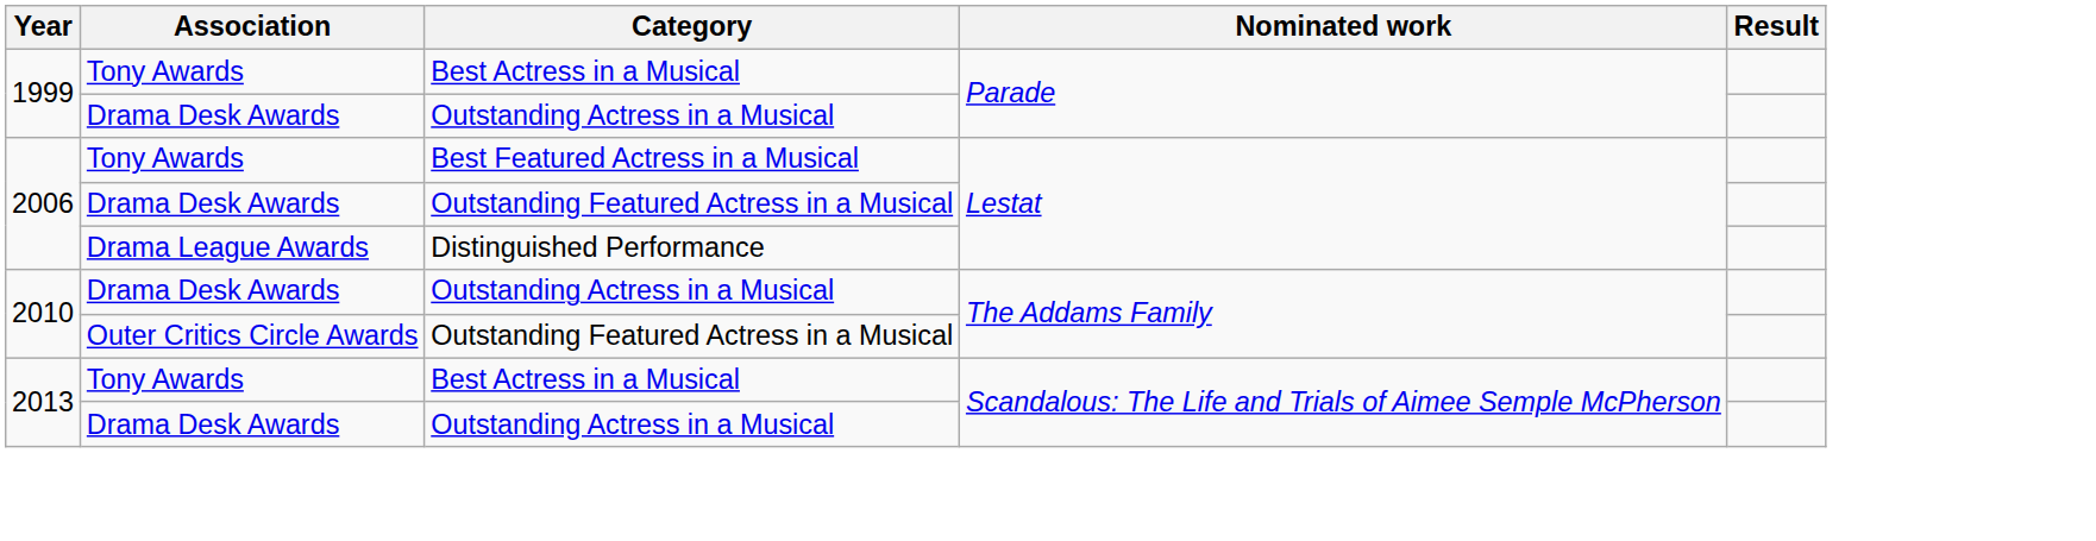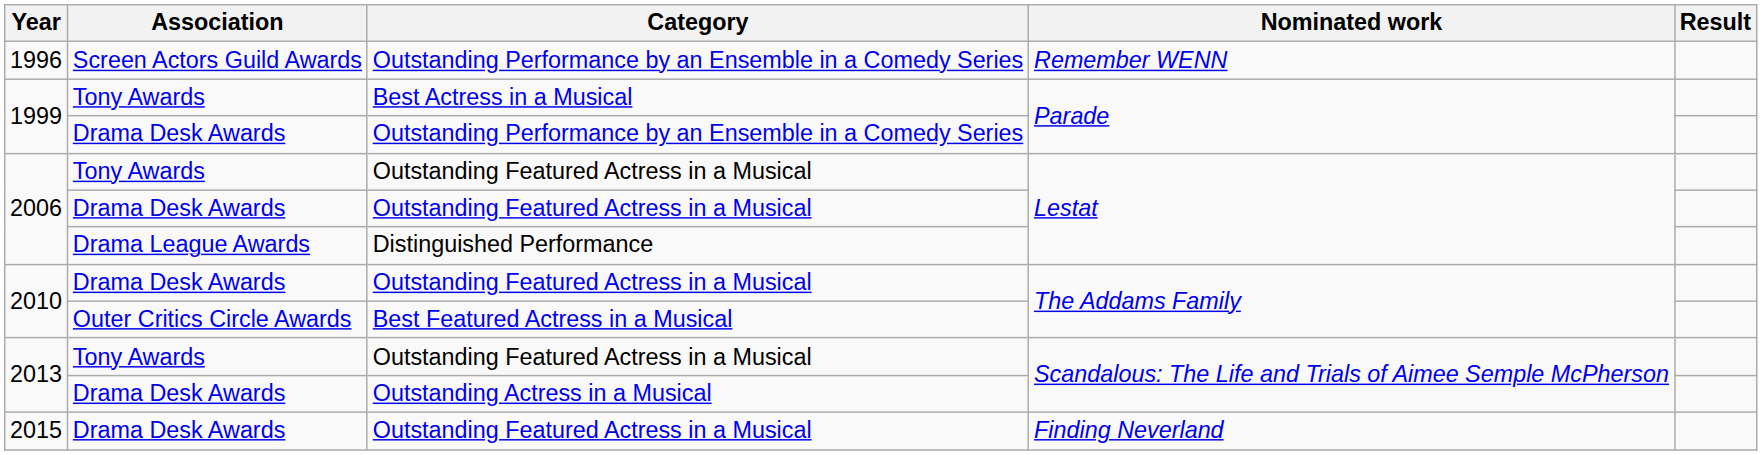 <table class="wikitable sortable">
 <tr>
 <th>Year</th>
 <th>Association</th>
 <th>Category</th>
 <th>Nominated work</th>
 <th>Result</th>
+</tr>
+<tr>
+<td>1996</td>
+<td><a href='#'>Screen Actors Guild Awards</a></td>
+<td><a href='#'>Outstanding Performance by an Ensemble in a Comedy Series</a></td>
+<td><em><a href='#'>Remember WENN</a></em></td>
+<td></td>
 </tr>
 <tr>
 <td rowspan="2">1999</td>
 <td><a href='#'>Tony Awards</a></td>
 <td><a href='#'>Best Actress in a Musical</a></td>
 <td rowspan="2"><em><a href='#'>Parade</a></em></td>
 <td></td>
 </tr>
 <tr>
 <td><a href='#'>Drama Desk Awards</a></td>
-<td><a href='#'>Outstanding Actress in a Musical</a></td>
+<td><a href='#'>Outstanding Performance by an Ensemble in a Comedy Series</a></td>
 <td></td>
 </tr>
 <tr>
 <td rowspan="3">2006</td>
 <td><a href='#'>Tony Awards</a></td>
-<td><a href='#'>Best Featured Actress in a Musical</a></td>
+<td>Outstanding Featured Actress in a Musical</td>
 <td rowspan="3"><em><a href='#'>Lestat</a></em></td>
 <td></td>
 </tr>
 <tr>
 <td><a href='#'>Drama Desk Awards</a></td>
 <td><a href='#'>Outstanding Featured Actress in a Musical</a></td>
 <td></td>
 </tr>
 <tr>
 <td><a href='#'>Drama League Awards</a></td>
 <td>Distinguished Performance</td>
 <td></td>
 </tr>
 <tr>
 <td rowspan="2">2010</td>
 <td><a href='#'>Drama Desk Awards</a></td>
-<td><a href='#'>Outstanding Actress in a Musical</a></td>
+<td><a href='#'>Outstanding Featured Actress in a Musical</a></td>
 <td rowspan="2"><em><a href='#'>The Addams Family</a></em></td>
 <td></td>
 </tr>
 <tr>
 <td><a href='#'>Outer Critics Circle Awards</a></td>
-<td>Outstanding Featured Actress in a Musical</td>
+<td><a href='#'>Best Featured Actress in a Musical</a></td>
 <td></td>
 </tr>
 <tr>
 <td rowspan="2">2013</td>
 <td><a href='#'>Tony Awards</a></td>
-<td><a href='#'>Best Actress in a Musical</a></td>
+<td>Outstanding Featured Actress in a Musical</td>
 <td rowspan="2"><em><a href='#'>Scandalous: The Life and Trials of Aimee Semple McPherson</a></em></td>
 <td></td>
 </tr>
 <tr>
 <td><a href='#'>Drama Desk Awards</a></td>
 <td><a href='#'>Outstanding Actress in a Musical</a></td>
 <td></td>
 </tr>
+<tr>
+<td>2015</td>
+<td><a href='#'>Drama Desk Awards</a></td>
+<td><a href='#'>Outstanding Featured Actress in a Musical</a></td>
+<td><em><a href='#'>Finding Neverland</a></em></td>
+<td></td>
+</tr>
 </table>
